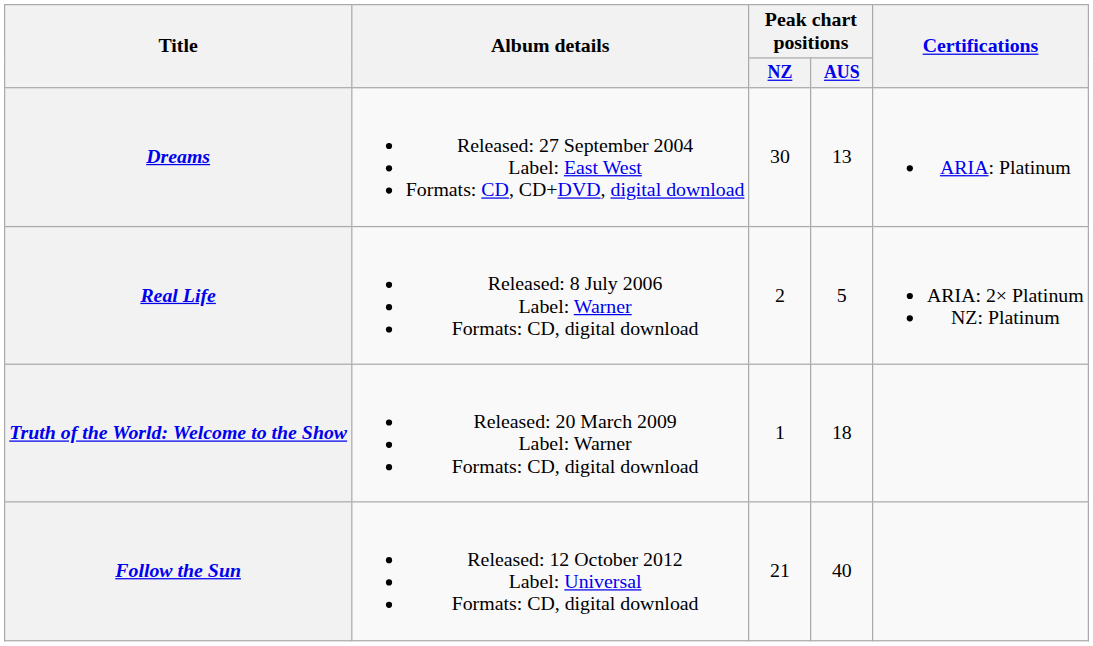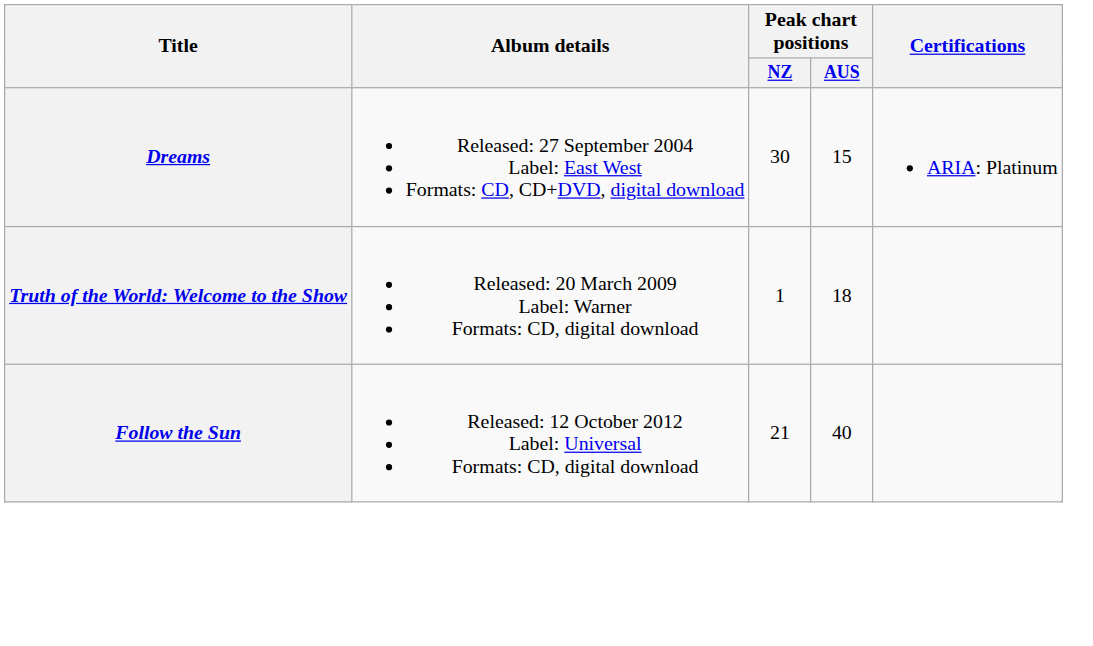 <table class="wikitable plainrowheaders" style="text-align:center;">
 <tr>
 <th scope="col" rowspan="2">Title</th>
 <th scope="col" rowspan="2">Album details</th>
 <th scope="col" colspan="2">Peak chart positions</th>
 <th scope="col" rowspan="2"><a href='#'>Certifications</a></th>
 </tr>
 <tr>
 <th scope="col" style="width:3em;font-size:90%;"><a href='#'>NZ</a><br></th>
 <th scope="col" style="width:3em;font-size:90%;"><a href='#'>AUS</a><br></th>
 </tr>
 <tr>
 <th scope="row"><em><a href='#'>Dreams</a></em></th>
 <td><br><ul><li>Released: 27 September 2004 </li><li>Label: <a href='#'>East West</a></li><li>Formats: <a href='#'>CD</a>, CD+<a href='#'>DVD</a>, <a href='#'>digital download</a></li></ul></td>
 <td>30</td>
-<td>13</td>
+<td>15</td>
 <td><br><ul><li><a href='#'>ARIA</a>: Platinum</li></ul></td>
-</tr>
-<tr>
-<th scope="row"><em><a href='#'>Real Life</a></em></th>
-<td><br><ul><li>Released: 8 July 2006 </li><li>Label: <a href='#'>Warner</a></li><li>Formats: CD, digital download</li></ul></td>
-<td>2</td>
-<td>5</td>
-<td><br><ul><li>ARIA: 2× Platinum</li><li>NZ: Platinum</li></ul></td>
 </tr>
 <tr>
 <th scope="row"><em><a href='#'>Truth of the World: Welcome to the Show</a></em></th>
 <td><br><ul><li>Released: 20 March 2009 </li><li>Label: Warner</li><li>Formats: CD, digital download</li></ul></td>
 <td>1</td>
 <td>18</td>
 <td></td>
 </tr>
 <tr>
 <th scope="row"><em><a href='#'>Follow the Sun</a></em></th>
 <td><br><ul><li>Released: 12 October 2012 </li><li>Label: <a href='#'>Universal</a></li><li>Formats: CD, digital download</li></ul></td>
 <td>21</td>
 <td>40</td>
 <td></td>
 </tr>
 </table>
